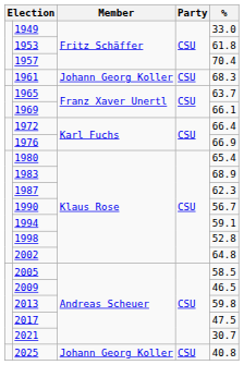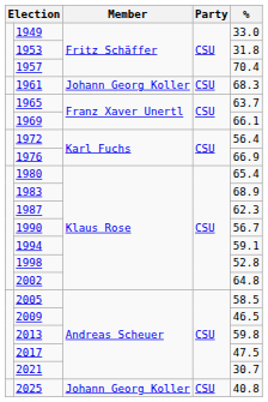 <table class=wikitable>
 <tr>
 <th colspan=2>Election</th>
 <th>Member</th>
 <th>Party</th>
 <th>%</th>
 </tr>
 <tr>
 <td rowspan=3 bgcolor=></td>
 <td><a href='#'>1949</a></td>
 <td rowspan=3><a href='#'>Fritz Schäffer</a></td>
 <td rowspan=3><a href='#'>CSU</a></td>
 <td align=right>33.0</td>
 </tr>
 <tr>
 <td><a href='#'>1953</a></td>
-<td align=right>61.8</td>
+<td align=right>31.8</td>
 </tr>
 <tr>
 <td><a href='#'>1957</a></td>
 <td align=right>70.4</td>
 </tr>
 <tr>
 <td bgcolor=></td>
 <td><a href='#'>1961</a></td>
 <td><a href='#'>Johann Georg Koller</a></td>
 <td><a href='#'>CSU</a></td>
 <td align=right>68.3</td>
 </tr>
 <tr>
 <td rowspan=2 bgcolor=></td>
 <td><a href='#'>1965</a></td>
 <td rowspan=2><a href='#'>Franz Xaver Unertl</a></td>
 <td rowspan=2><a href='#'>CSU</a></td>
 <td align=right>63.7</td>
 </tr>
 <tr>
 <td><a href='#'>1969</a></td>
 <td align=right>66.1</td>
 </tr>
 <tr>
 <td rowspan=2 bgcolor=></td>
 <td><a href='#'>1972</a></td>
 <td rowspan=2><a href='#'>Karl Fuchs</a></td>
 <td rowspan=2><a href='#'>CSU</a></td>
-<td align=right>66.4</td>
+<td align=right>56.4</td>
 </tr>
 <tr>
 <td><a href='#'>1976</a></td>
 <td align=right>66.9</td>
 </tr>
 <tr>
 <td rowspan=7 bgcolor=></td>
 <td><a href='#'>1980</a></td>
 <td rowspan=7><a href='#'>Klaus Rose</a></td>
 <td rowspan=7><a href='#'>CSU</a></td>
 <td align=right>65.4</td>
 </tr>
 <tr>
 <td><a href='#'>1983</a></td>
 <td align=right>68.9</td>
 </tr>
 <tr>
 <td><a href='#'>1987</a></td>
 <td align=right>62.3</td>
 </tr>
 <tr>
 <td><a href='#'>1990</a></td>
 <td align=right>56.7</td>
 </tr>
 <tr>
 <td><a href='#'>1994</a></td>
 <td align=right>59.1</td>
 </tr>
 <tr>
 <td><a href='#'>1998</a></td>
 <td align=right>52.8</td>
 </tr>
 <tr>
 <td><a href='#'>2002</a></td>
 <td align=right>64.8</td>
 </tr>
 <tr>
 <td rowspan=5 bgcolor=></td>
 <td><a href='#'>2005</a></td>
 <td rowspan=5><a href='#'>Andreas Scheuer</a></td>
 <td rowspan=5><a href='#'>CSU</a></td>
 <td align=right>58.5</td>
 </tr>
 <tr>
 <td><a href='#'>2009</a></td>
 <td align=right>46.5</td>
 </tr>
 <tr>
 <td><a href='#'>2013</a></td>
 <td align=right>59.8</td>
 </tr>
 <tr>
 <td><a href='#'>2017</a></td>
 <td align=right>47.5</td>
 </tr>
 <tr>
 <td><a href='#'>2021</a></td>
 <td align=right>30.7</td>
 </tr>
 <tr>
 <td bgcolor=></td>
 <td><a href='#'>2025</a></td>
 <td><a href='#'>Johann Georg Koller</a></td>
 <td><a href='#'>CSU</a></td>
 <td align=right>40.8</td>
 </tr>
 </table>
